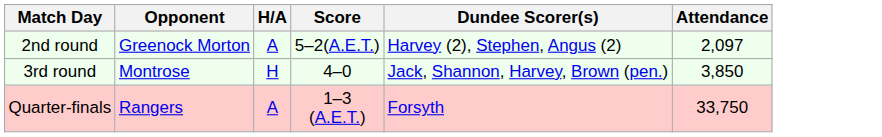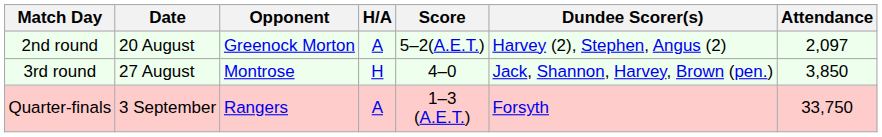 <table class="wikitable" style="text-align:center">
 <tr>
 <th>Match Day</th>
+<th>Date</th>
 <th>Opponent</th>
 <th>H/A</th>
 <th>Score</th>
 <th>Dundee Scorer(s)</th>
 <th>Attendance</th>
 </tr>
 <tr bgcolor="#EEFFEE">
 <td>2nd round</td>
+<td align="left">20 August</td>
 <td align="left"><a href='#'>Greenock Morton</a></td>
 <td><a href='#'>A</a></td>
 <td>5–2(<a href='#'>A.E.T.</a>)</td>
 <td align="left"><a href='#'>Harvey</a> (2), <a href='#'>Stephen</a>, <a href='#'>Angus</a> (2)</td>
 <td>2,097</td>
 </tr>
 <tr bgcolor="#EEFFEE">
 <td>3rd round</td>
+<td align="left">27 August</td>
 <td align="left"><a href='#'>Montrose</a></td>
 <td><a href='#'>H</a></td>
 <td>4–0</td>
 <td align="left"><a href='#'>Jack</a>, <a href='#'>Shannon</a>, <a href='#'>Harvey</a>, <a href='#'>Brown</a> (<a href='#'>pen.</a>)</td>
 <td>3,850</td>
 </tr>
 <tr bgcolor="#FFCCCC">
 <td>Quarter-finals</td>
+<td align="left">3 September</td>
 <td align="left"><a href='#'>Rangers</a></td>
 <td><a href='#'>A</a></td>
 <td>1–3<br>(<a href='#'>A.E.T.</a>)</td>
 <td align="left"><a href='#'>Forsyth</a></td>
 <td>33,750</td>
 </tr>
 </table>
